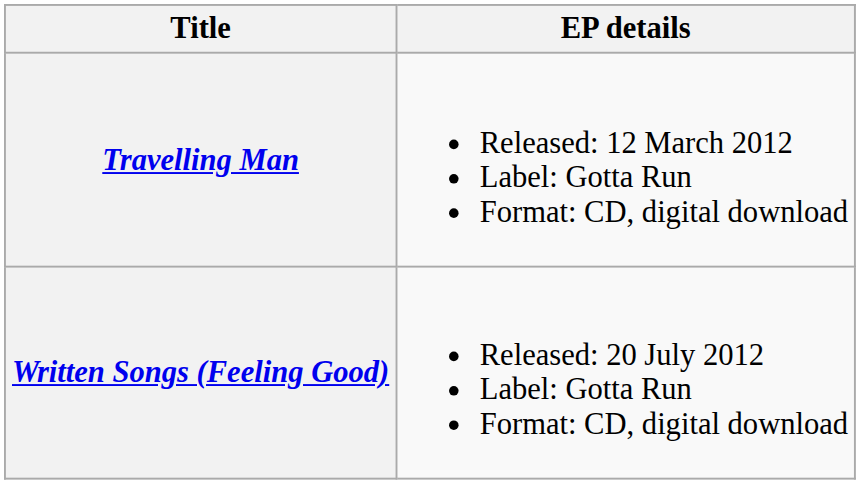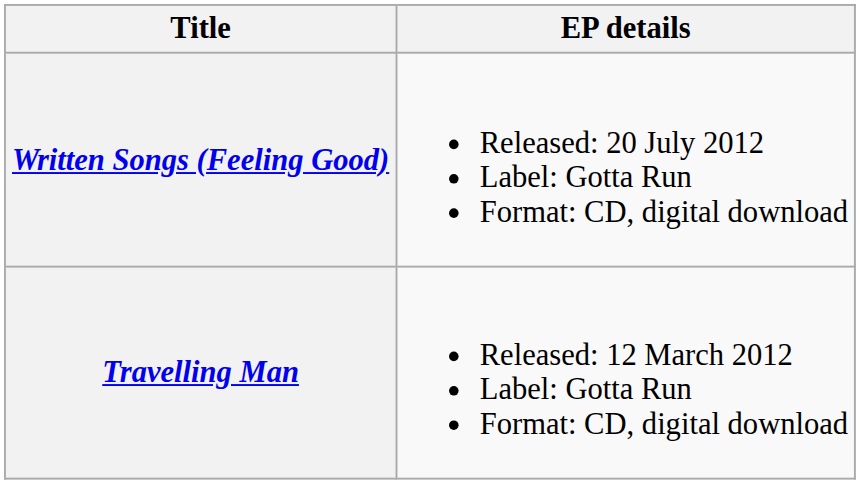 <table class="wikitable plainrowheaders">
 <tr>
 <th scope="col">Title</th>
 <th scope="col">EP details</th>
 </tr>
 <tr>
+<th scope="row"><em><a href='#'>Written Songs (Feeling Good)</a></em></th>
+<td><br><ul><li>Released: 20 July 2012</li><li>Label: Gotta Run</li><li>Format: CD, digital download</li></ul></td>
+</tr>
+<tr>
 <th scope="row"><em><a href='#'>Travelling Man</a></em></th>
 <td><br><ul><li>Released: 12 March 2012</li><li>Label: Gotta Run</li><li>Format: CD, digital download</li></ul></td>
 </tr>
-<tr>
-<th scope="row"><em><a href='#'>Written Songs (Feeling Good)</a></em></th>
-<td><br><ul><li>Released: 20 July 2012</li><li>Label: Gotta Run</li><li>Format: CD, digital download</li></ul></td>
-</tr>
 </table>
